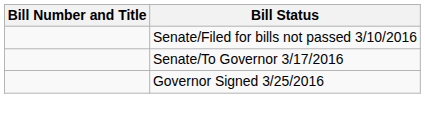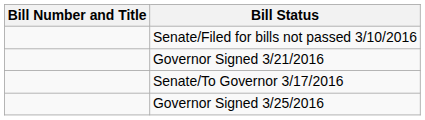 <table class="wikitable">
 <tr>
 <th>Bill Number and Title</th>
 <th>Bill Status</th>
 </tr>
 <tr>
 <td></td>
 <td>Senate/Filed for bills not passed 3/10/2016</td>
 </tr>
 <tr>
 <td></td>
+<td>Governor Signed 3/21/2016</td>
+</tr>
+<tr>
+<td></td>
 <td>Senate/To Governor 3/17/2016</td>
 </tr>
 <tr>
 <td></td>
 <td>Governor Signed 3/25/2016</td>
 </tr>
 </table>
